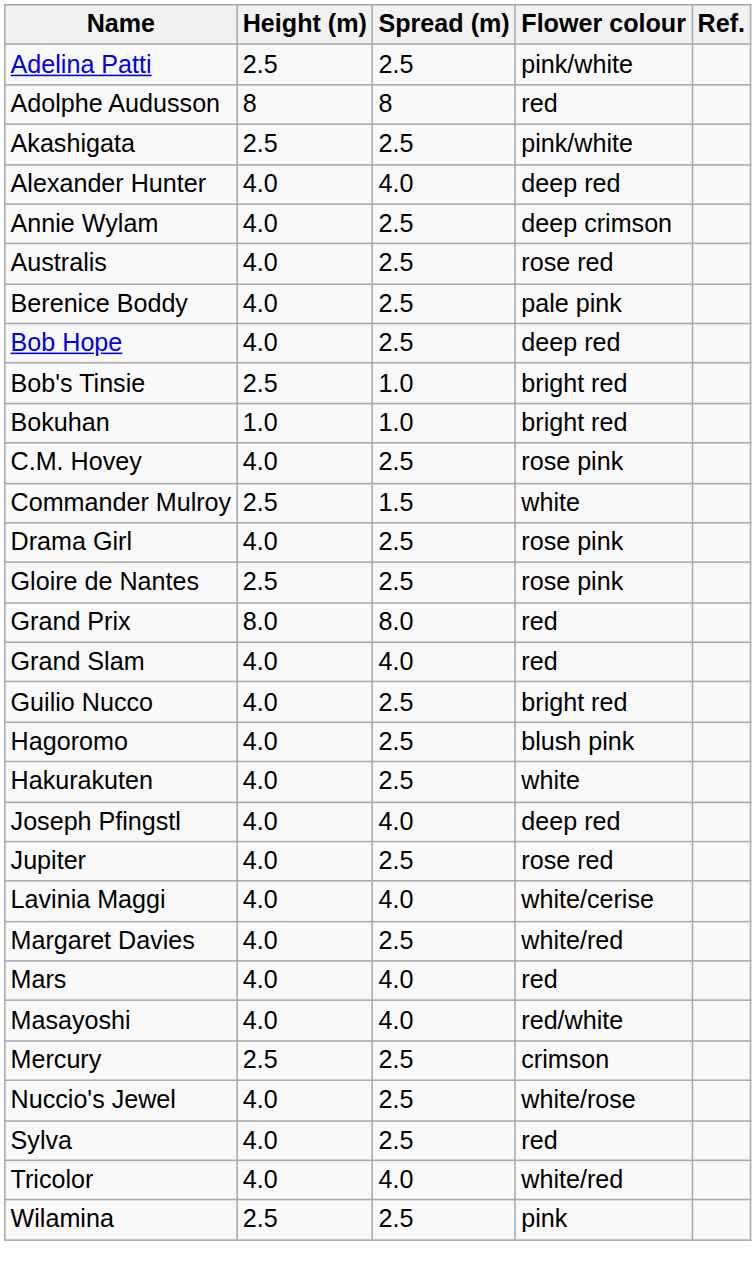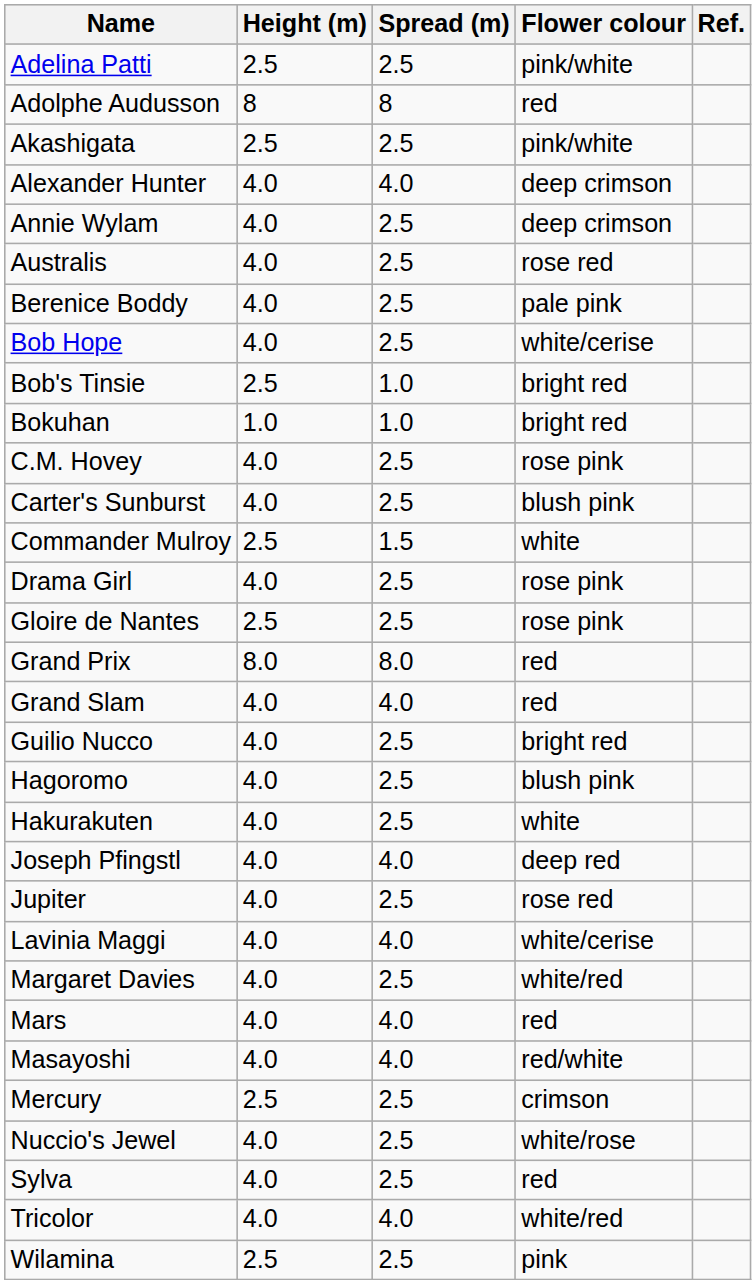 <table class="wikitable sortable">
 <tr>
 <th>Name</th>
 <th>Height (m)</th>
 <th>Spread (m)</th>
 <th>Flower colour</th>
 <th>Ref.</th>
 </tr>
 <tr>
 <td><a href='#'>Adelina Patti</a></td>
 <td>2.5</td>
 <td>2.5</td>
 <td>pink/white</td>
 <td></td>
 </tr>
 <tr>
 <td>Adolphe Audusson</td>
 <td>8</td>
 <td>8</td>
 <td>red</td>
 <td></td>
 </tr>
 <tr>
 <td>Akashigata</td>
 <td>2.5</td>
 <td>2.5</td>
 <td>pink/white</td>
 <td></td>
 </tr>
 <tr>
 <td>Alexander Hunter</td>
 <td>4.0</td>
 <td>4.0</td>
-<td>deep red</td>
+<td>deep crimson</td>
 <td></td>
 </tr>
 <tr>
 <td>Annie Wylam</td>
 <td>4.0</td>
 <td>2.5</td>
 <td>deep crimson</td>
 <td></td>
 </tr>
 <tr>
 <td>Australis</td>
 <td>4.0</td>
 <td>2.5</td>
 <td>rose red</td>
 <td></td>
 </tr>
 <tr>
 <td>Berenice Boddy</td>
 <td>4.0</td>
 <td>2.5</td>
 <td>pale pink</td>
 <td></td>
 </tr>
 <tr>
 <td><a href='#'>Bob Hope</a></td>
 <td>4.0</td>
 <td>2.5</td>
-<td>deep red</td>
+<td>white/cerise</td>
 <td></td>
 </tr>
 <tr>
 <td>Bob's Tinsie</td>
 <td>2.5</td>
 <td>1.0</td>
 <td>bright red</td>
 <td></td>
 </tr>
 <tr>
 <td>Bokuhan</td>
 <td>1.0</td>
 <td>1.0</td>
 <td>bright red</td>
 <td></td>
 </tr>
 <tr>
 <td>C.M. Hovey</td>
 <td>4.0</td>
 <td>2.5</td>
 <td>rose pink</td>
+<td></td>
+</tr>
+<tr>
+<td>Carter's Sunburst</td>
+<td>4.0</td>
+<td>2.5</td>
+<td>blush pink</td>
 <td></td>
 </tr>
 <tr>
 <td>Commander Mulroy</td>
 <td>2.5</td>
 <td>1.5</td>
 <td>white</td>
 <td></td>
 </tr>
 <tr>
 <td>Drama Girl</td>
 <td>4.0</td>
 <td>2.5</td>
 <td>rose pink</td>
 <td></td>
 </tr>
 <tr>
 <td>Gloire de Nantes</td>
 <td>2.5</td>
 <td>2.5</td>
 <td>rose pink</td>
 <td></td>
 </tr>
 <tr>
 <td>Grand Prix</td>
 <td>8.0</td>
 <td>8.0</td>
 <td>red</td>
 <td></td>
 </tr>
 <tr>
 <td>Grand Slam</td>
 <td>4.0</td>
 <td>4.0</td>
 <td>red</td>
 <td></td>
 </tr>
 <tr>
 <td>Guilio Nucco</td>
 <td>4.0</td>
 <td>2.5</td>
 <td>bright red</td>
 <td></td>
 </tr>
 <tr>
 <td>Hagoromo</td>
 <td>4.0</td>
 <td>2.5</td>
 <td>blush pink</td>
 <td></td>
 </tr>
 <tr>
 <td>Hakurakuten</td>
 <td>4.0</td>
 <td>2.5</td>
 <td>white</td>
 <td></td>
 </tr>
 <tr>
 <td>Joseph Pfingstl</td>
 <td>4.0</td>
 <td>4.0</td>
 <td>deep red</td>
 <td></td>
 </tr>
 <tr>
 <td>Jupiter</td>
 <td>4.0</td>
 <td>2.5</td>
 <td>rose red</td>
 <td></td>
 </tr>
 <tr>
 <td>Lavinia Maggi</td>
 <td>4.0</td>
 <td>4.0</td>
 <td>white/cerise</td>
 <td></td>
 </tr>
 <tr>
 <td>Margaret Davies</td>
 <td>4.0</td>
 <td>2.5</td>
 <td>white/red</td>
 <td></td>
 </tr>
 <tr>
 <td>Mars</td>
 <td>4.0</td>
 <td>4.0</td>
 <td>red</td>
 <td></td>
 </tr>
 <tr>
 <td>Masayoshi</td>
 <td>4.0</td>
 <td>4.0</td>
 <td>red/white</td>
 <td></td>
 </tr>
 <tr>
 <td>Mercury</td>
 <td>2.5</td>
 <td>2.5</td>
 <td>crimson</td>
 <td></td>
 </tr>
 <tr>
 <td>Nuccio's Jewel</td>
 <td>4.0</td>
 <td>2.5</td>
 <td>white/rose</td>
 <td></td>
 </tr>
 <tr>
 <td>Sylva</td>
 <td>4.0</td>
 <td>2.5</td>
 <td>red</td>
 <td></td>
 </tr>
 <tr>
 <td>Tricolor</td>
 <td>4.0</td>
 <td>4.0</td>
 <td>white/red</td>
 <td></td>
 </tr>
 <tr>
 <td>Wilamina</td>
 <td>2.5</td>
 <td>2.5</td>
 <td>pink</td>
 <td></td>
 </tr>
 <tr>
 </tr>
 </table>
